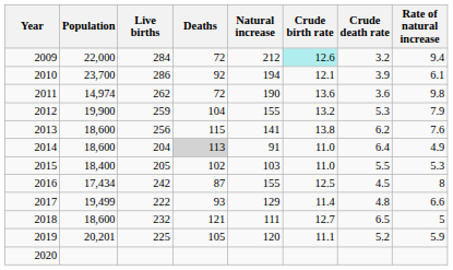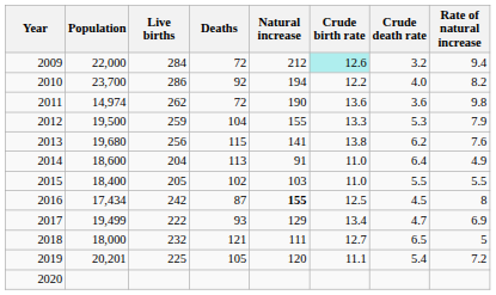 <table class="wikitable">
 <tr>
 <th style="width:70px;">Year</th>
 <th style="width:70px;">Population</th>
 <th style="width:70px;">Live births</th>
 <th style="width:70px;">Deaths</th>
 <th style="width:70px;">Natural increase</th>
 <th style="width:70px;">Crude birth rate</th>
 <th style="width:70px;">Crude death rate</th>
 <th style="width:70px;">Rate of natural increase</th>
 </tr>
 <tr style="text-align:right;">
 <td>2009</td>
 <td>22,000</td>
 <td>284</td>
 <td>72</td>
 <td>212</td>
 <td style="background: paleturquoise;">12.6</td>
 <td>3.2</td>
 <td>9.4</td>
 </tr>
 <tr style="text-align:right;">
 <td>2010</td>
 <td>23,700</td>
 <td>286</td>
 <td>92</td>
 <td>194</td>
-<td>12.1</td>
-<td>3.9</td>
-<td>6.1</td>
+<td>12.2</td>
+<td>4.0</td>
+<td>8.2</td>
 </tr>
 <tr style="text-align:right;">
 <td>2011</td>
 <td>14,974</td>
 <td>262</td>
 <td>72</td>
 <td>190</td>
 <td>13.6</td>
 <td>3.6</td>
 <td>9.8</td>
 </tr>
 <tr style="text-align:right;">
 <td>2012</td>
-<td>19,900</td>
+<td>19,500</td>
 <td>259</td>
 <td>104</td>
 <td>155</td>
-<td>13.2</td>
+<td>13.3</td>
 <td>5.3</td>
 <td>7.9</td>
 </tr>
 <tr style="text-align:right;">
 <td>2013</td>
-<td>18,600</td>
+<td>19,680</td>
 <td>256</td>
 <td>115</td>
 <td>141</td>
 <td>13.8</td>
 <td>6.2</td>
 <td>7.6</td>
 </tr>
 <tr style="text-align:right;">
 <td>2014</td>
 <td>18,600</td>
 <td>204</td>
-<td style="background: lightgrey;">113</td>
+<td>113</td>
 <td>91</td>
 <td>11.0</td>
 <td>6.4</td>
 <td>4.9</td>
 </tr>
 <tr style="text-align:right;">
 <td>2015</td>
 <td>18,400</td>
 <td>205</td>
 <td>102</td>
 <td>103</td>
 <td>11.0</td>
 <td>5.5</td>
-<td>5.3</td>
+<td>5.5</td>
 </tr>
 <tr style="text-align:right;">
 <td>2016</td>
 <td>17,434</td>
 <td>242</td>
 <td>87</td>
-<td>155</td>
+<td><strong>155</strong></td>
 <td>12.5</td>
 <td>4.5</td>
 <td>8</td>
 </tr>
 <tr style="text-align:right;">
 <td>2017</td>
 <td>19,499</td>
 <td>222</td>
 <td>93</td>
 <td>129</td>
-<td>11.4</td>
-<td>4.8</td>
-<td>6.6</td>
+<td>13.4</td>
+<td>4.7</td>
+<td>6.9</td>
 </tr>
 <tr style="text-align:right;">
 <td>2018</td>
-<td>18,600</td>
+<td>18,000</td>
 <td>232</td>
 <td>121</td>
 <td>111</td>
 <td>12.7</td>
 <td>6.5</td>
 <td>5</td>
 </tr>
 <tr style="text-align:right;">
 <td>2019</td>
 <td>20,201</td>
 <td>225</td>
 <td>105</td>
 <td>120</td>
 <td>11.1</td>
-<td>5.2</td>
-<td>5.9</td>
+<td>5.4</td>
+<td>7.2</td>
 </tr>
 <tr style="text-align:right;">
 <td>2020</td>
 <td></td>
 <td></td>
 <td></td>
 <td></td>
 <td></td>
 <td></td>
 <td></td>
 </tr>
 </table>
